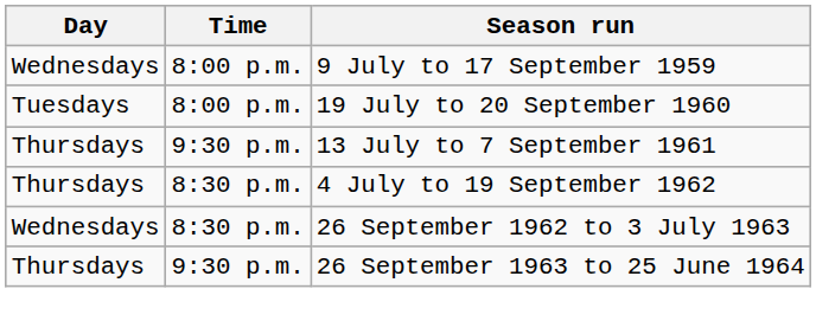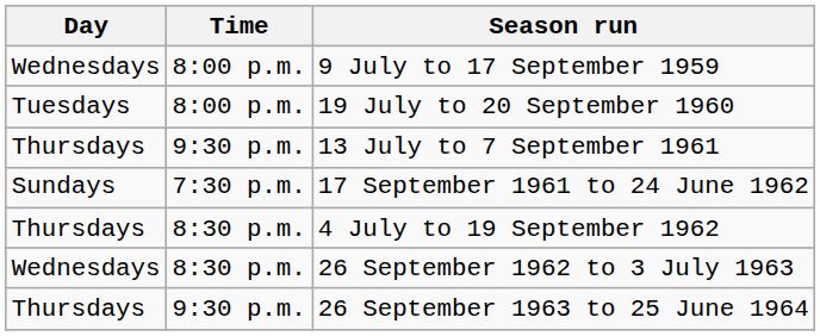 <table class="wikitable">
 <tr>
 <th>Day</th>
 <th>Time</th>
 <th>Season run</th>
 </tr>
 <tr>
 <td>Wednesdays</td>
 <td>8:00 p.m.</td>
 <td>9 July to 17 September 1959</td>
 </tr>
 <tr>
 <td>Tuesdays</td>
 <td>8:00 p.m.</td>
 <td>19 July to 20 September 1960</td>
 </tr>
 <tr>
 <td>Thursdays</td>
 <td>9:30 p.m.</td>
 <td>13 July to 7 September 1961</td>
 </tr>
 <tr>
+<td>Sundays</td>
+<td>7:30 p.m.</td>
+<td>17 September 1961 to 24 June 1962</td>
+</tr>
+<tr>
 <td>Thursdays</td>
 <td>8:30 p.m.</td>
 <td>4 July to 19 September 1962</td>
 </tr>
 <tr>
 <td>Wednesdays</td>
 <td>8:30 p.m.</td>
 <td>26 September 1962 to 3 July 1963</td>
 </tr>
 <tr>
 <td>Thursdays</td>
 <td>9:30 p.m.</td>
 <td>26 September 1963 to 25 June 1964</td>
 </tr>
 </table>
